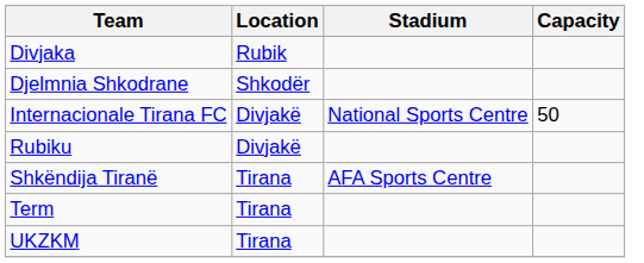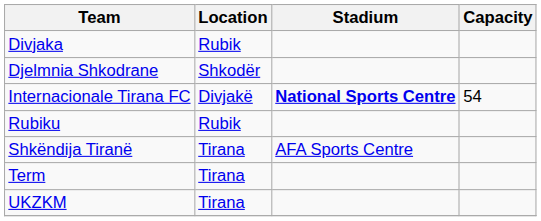 <table class="wikitable sortable">
 <tr>
 <th>Team</th>
 <th>Location</th>
 <th>Stadium</th>
 <th>Capacity</th>
 </tr>
 <tr>
 <td><a href='#'>Divjaka</a></td>
 <td><a href='#'>Rubik</a></td>
 <td></td>
 <td></td>
 </tr>
 <tr>
 <td><a href='#'>Djelmnia Shkodrane</a></td>
 <td><a href='#'>Shkodër</a></td>
 <td></td>
 <td></td>
 </tr>
 <tr>
 <td><a href='#'>Internacionale Tirana FC</a></td>
 <td><a href='#'>Divjakë</a></td>
-<td><a href='#'>National Sports Centre</a></td>
-<td>50</td>
+<td><strong><a href='#'>National Sports Centre</a></strong></td>
+<td>54</td>
 </tr>
 <tr>
 <td><a href='#'>Rubiku</a></td>
-<td><a href='#'>Divjakë</a></td>
+<td><a href='#'>Rubik</a></td>
 <td></td>
 <td></td>
 </tr>
 <tr>
 <td><a href='#'>Shkëndija Tiranë</a></td>
 <td><a href='#'>Tirana</a></td>
 <td><a href='#'>AFA Sports Centre</a></td>
 <td></td>
 </tr>
 <tr>
 <td><a href='#'>Term</a></td>
 <td><a href='#'>Tirana</a></td>
 <td></td>
 <td></td>
 </tr>
 <tr>
 <td><a href='#'>UKZKM</a></td>
 <td><a href='#'>Tirana</a></td>
 <td></td>
 <td></td>
 </tr>
 <tr>
 </tr>
 </table>
